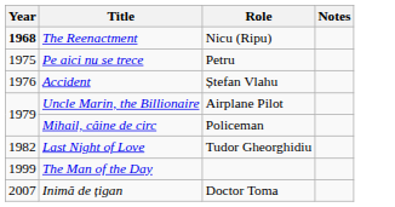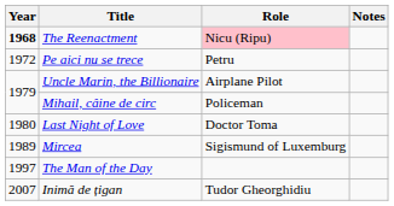 <table class="wikitable sortable">
 <tr>
 <th>Year</th>
 <th>Title</th>
 <th>Role</th>
 <th class="unsortable">Notes</th>
 </tr>
 <tr>
 <td><strong>1968</strong></td>
 <td><em><a href='#'>The Reenactment</a></em></td>
-<td>Nicu (Ripu)</td>
+<td style="background: pink;">Nicu (Ripu)</td>
 <td></td>
 </tr>
 <tr>
-<td>1975</td>
+<td>1972</td>
 <td><em><a href='#'>Pe aici nu se trece</a></em></td>
 <td>Petru</td>
-<td></td>
-</tr>
-<tr>
-<td>1976</td>
-<td><em><a href='#'>Accident</a></em></td>
-<td>Ștefan Vlahu</td>
 <td></td>
 </tr>
 <tr>
 <td rowspan=2>1979</td>
 <td><em><a href='#'>Uncle Marin, the Billionaire</a></em></td>
 <td>Airplane Pilot</td>
 <td></td>
 </tr>
 <tr>
 <td><em><a href='#'>Mihail, câine de circ</a></em></td>
 <td>Policeman</td>
 <td></td>
 </tr>
 <tr>
-<td>1982</td>
+<td>1980</td>
 <td><em><a href='#'>Last Night of Love</a></em></td>
-<td>Tudor Gheorghidiu</td>
+<td>Doctor Toma</td>
 <td></td>
 </tr>
 <tr>
-<td>1999</td>
+<td>1989</td>
+<td><em><a href='#'>Mircea</a></em></td>
+<td>Sigismund of Luxemburg</td>
+<td></td>
+</tr>
+<tr>
+<td>1997</td>
 <td><em><a href='#'>The Man of the Day</a></em></td>
 <td></td>
 <td></td>
 </tr>
 <tr>
 <td>2007</td>
 <td><em>Inimă de țigan</em></td>
-<td>Doctor Toma</td>
+<td>Tudor Gheorghidiu</td>
 <td></td>
 </tr>
 </table>
